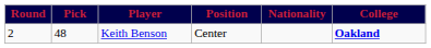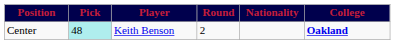 <table class="wikitable sortable sortable">
 <tr>
-<th style="background:#00004d; color:#C41E3A" width="10%">Round</th>
+<th style="background:#00004d; color:#C41E3A" width="15%">Position</th>
 <th style="background:#00004d; color:#C41E3A" width="10%">Pick</th>
 <th style="background:#00004d; color:#C41E3A" width="20%">Player</th>
-<th style="background:#00004d; color:#C41E3A" width="15%">Position</th>
+<th style="background:#00004d; color:#C41E3A" width="10%">Round</th>
 <th style="background:#00004d; color:#C41E3A" width="15%">Nationality</th>
 <th style="background:#00004d; color:#C41E3A" width="20%">College</th>
 </tr>
 <tr>
+<td>Center</td>
+<td style="background: paleturquoise;">48</td>
+<td><a href='#'>Keith Benson</a></td>
 <td>2</td>
-<td>48</td>
-<td><a href='#'>Keith Benson</a></td>
-<td>Center</td>
 <td></td>
 <td><strong><a href='#'>Oakland</a></strong></td>
 </tr>
 </table>
